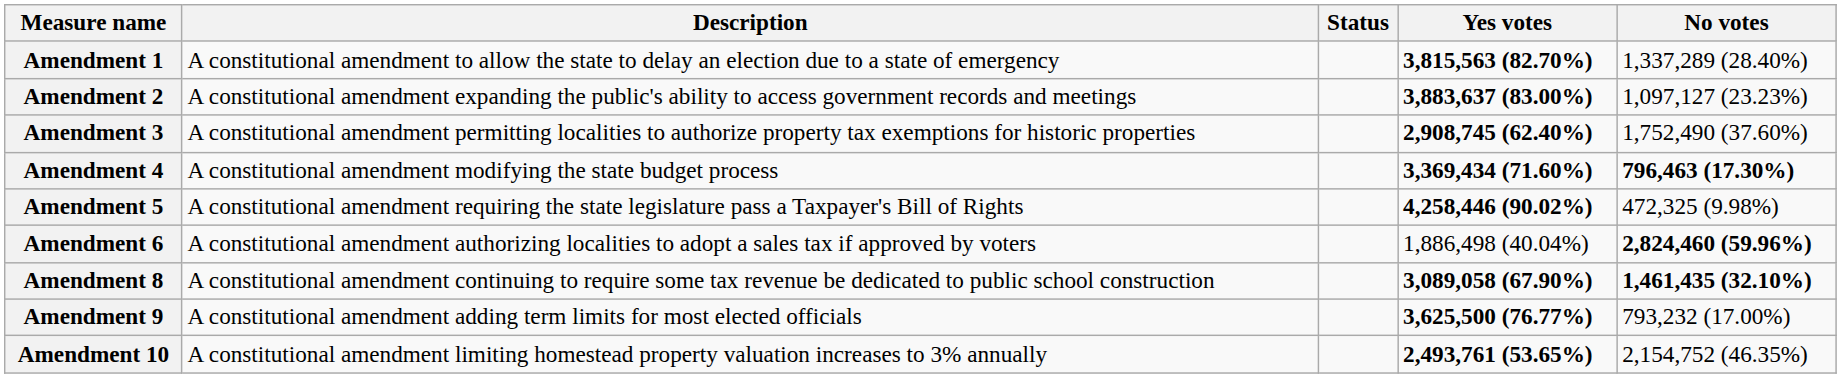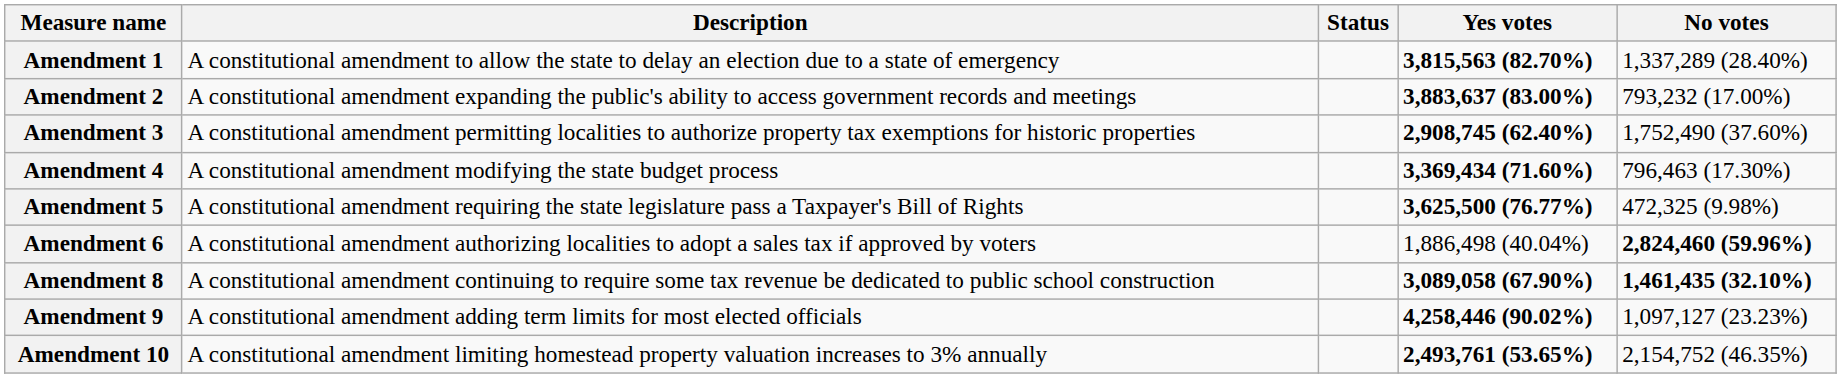 <table class="wikitable sortable plainrowheaders" style="width:100%">
 <tr>
 <th scope="col">Measure name</th>
 <th class="unsortable" scope="col">Description</th>
 <th scope="col">Status</th>
 <th scope="col">Yes votes</th>
 <th scope="col">No votes</th>
 </tr>
 <tr>
 <th scope="row">Amendment 1</th>
 <td>A constitutional amendment to allow the state to delay an election due to a state of emergency</td>
 <td></td>
 <td><strong>3,815,563 (82.70%)</strong></td>
 <td>1,337,289 (28.40%)</td>
 </tr>
 <tr>
 <th scope="row">Amendment 2</th>
 <td>A constitutional amendment expanding the public's ability to access government records and meetings</td>
 <td></td>
 <td><strong>3,883,637 (83.00%)</strong></td>
-<td>1,097,127 (23.23%)</td>
+<td>793,232 (17.00%)</td>
 </tr>
 <tr>
 <th scope="row">Amendment 3</th>
 <td>A constitutional amendment permitting localities to authorize property tax exemptions for historic properties</td>
 <td></td>
 <td><strong>2,908,745 (62.40%)</strong></td>
 <td>1,752,490 (37.60%)</td>
 </tr>
 <tr>
 <th scope="row">Amendment 4</th>
 <td>A constitutional amendment modifying the state budget process</td>
 <td></td>
 <td><strong>3,369,434 (71.60%)</strong></td>
-<td><strong>796,463 (17.30%)</strong></td>
+<td>796,463 (17.30%)</td>
 </tr>
 <tr>
 <th scope="row">Amendment 5</th>
 <td>A constitutional amendment requiring the state legislature pass a Taxpayer's Bill of Rights</td>
 <td></td>
-<td><strong>4,258,446 (90.02%)</strong></td>
+<td><strong>3,625,500 (76.77%)</strong></td>
 <td>472,325 (9.98%)</td>
 </tr>
 <tr>
 <th scope="row">Amendment 6</th>
 <td>A constitutional amendment authorizing localities to adopt a sales tax if approved by voters</td>
 <td></td>
 <td>1,886,498 (40.04%)</td>
 <td><strong>2,824,460 (59.96%)</strong></td>
 </tr>
 <tr>
 <th scope="row">Amendment 8</th>
 <td>A constitutional amendment continuing to require some tax revenue be dedicated to public school construction</td>
 <td></td>
 <td><strong>3,089,058 (67.90%)</strong></td>
 <td><strong>1,461,435 (32.10%)</strong></td>
 </tr>
 <tr>
 <th scope="row">Amendment 9</th>
 <td>A constitutional amendment adding term limits for most elected officials</td>
 <td></td>
-<td><strong>3,625,500 (76.77%)</strong></td>
-<td>793,232 (17.00%)</td>
+<td><strong>4,258,446 (90.02%)</strong></td>
+<td>1,097,127 (23.23%)</td>
 </tr>
 <tr>
 <th scope="row">Amendment 10</th>
 <td>A constitutional amendment limiting homestead property valuation increases to 3% annually</td>
 <td></td>
 <td><strong>2,493,761 (53.65%)</strong></td>
 <td>2,154,752 (46.35%)</td>
 </tr>
 </table>
